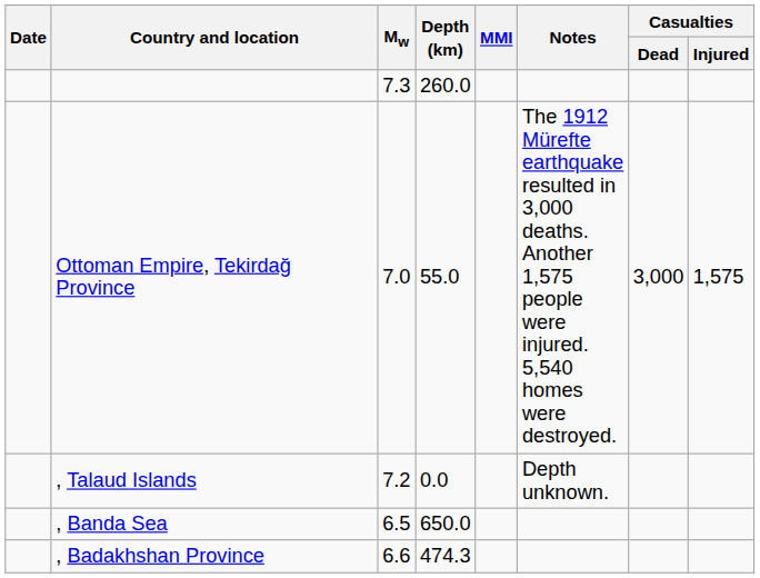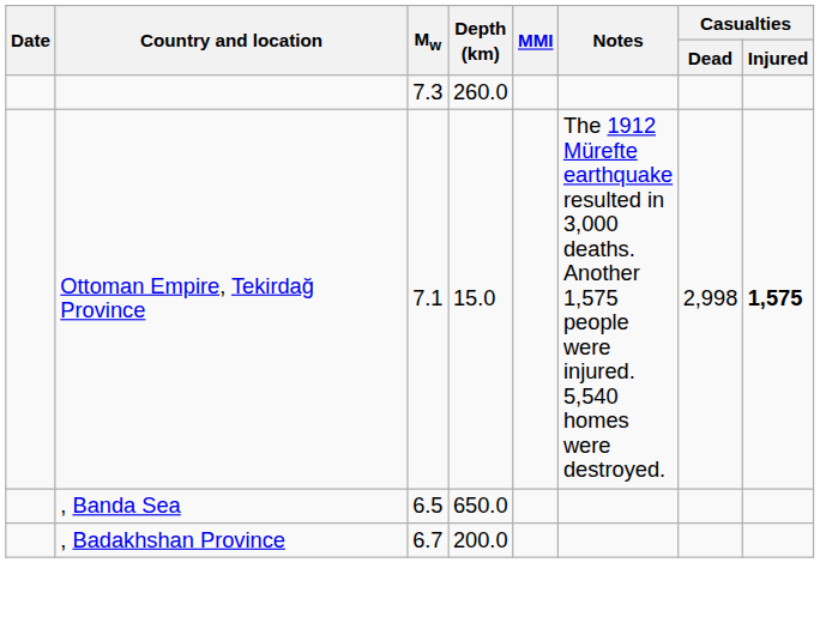 <table class="wikitable sortable sort-under" style="border:1px black; margin-left:1em;">
 <tr>
 <th rowspan="2"><small>Date</small></th>
 <th rowspan="2" style="width: 310px"><small>Country and location</small></th>
 <th rowspan="2"><small>M<sub>w</sub></small></th>
 <th rowspan="2"><small>Depth (km)</small></th>
 <th rowspan="2"><small><a href='#'>MMI</a></small></th>
 <th rowspan="2" class="unsortable"><small>Notes</small></th>
 <th colspan="2"><small>Casualties</small></th>
 </tr>
 <tr>
 <th><small>Dead</small></th>
 <th><small>Injured</small></th>
 </tr>
 <tr>
 <td></td>
 <td></td>
 <td>7.3</td>
 <td>260.0</td>
 <td></td>
 <td></td>
 <td></td>
 <td></td>
 </tr>
 <tr>
 <td></td>
 <td> <a href='#'>Ottoman Empire</a>, <a href='#'>Tekirdağ Province</a></td>
-<td>7.0</td>
-<td>55.0</td>
+<td>7.1</td>
+<td>15.0</td>
 <td></td>
 <td>The <a href='#'>1912 Mürefte earthquake</a> resulted in 3,000 deaths. Another 1,575 people were injured. 5,540 homes were destroyed.</td>
-<td>3,000</td>
-<td>1,575</td>
-</tr>
-<tr>
-<td></td>
-<td>, <a href='#'>Talaud Islands</a></td>
-<td>7.2</td>
-<td>0.0</td>
-<td></td>
-<td>Depth unknown.</td>
-<td></td>
-<td></td>
+<td>2,998</td>
+<td><strong>1,575</strong></td>
 </tr>
 <tr>
 <td></td>
 <td>, <a href='#'>Banda Sea</a></td>
 <td>6.5</td>
 <td>650.0</td>
 <td></td>
 <td></td>
 <td></td>
 <td></td>
 </tr>
 <tr>
 <td></td>
 <td>, <a href='#'>Badakhshan Province</a></td>
-<td>6.6</td>
-<td>474.3</td>
+<td>6.7</td>
+<td>200.0</td>
 <td></td>
 <td></td>
 <td></td>
 <td></td>
 </tr>
 </table>
